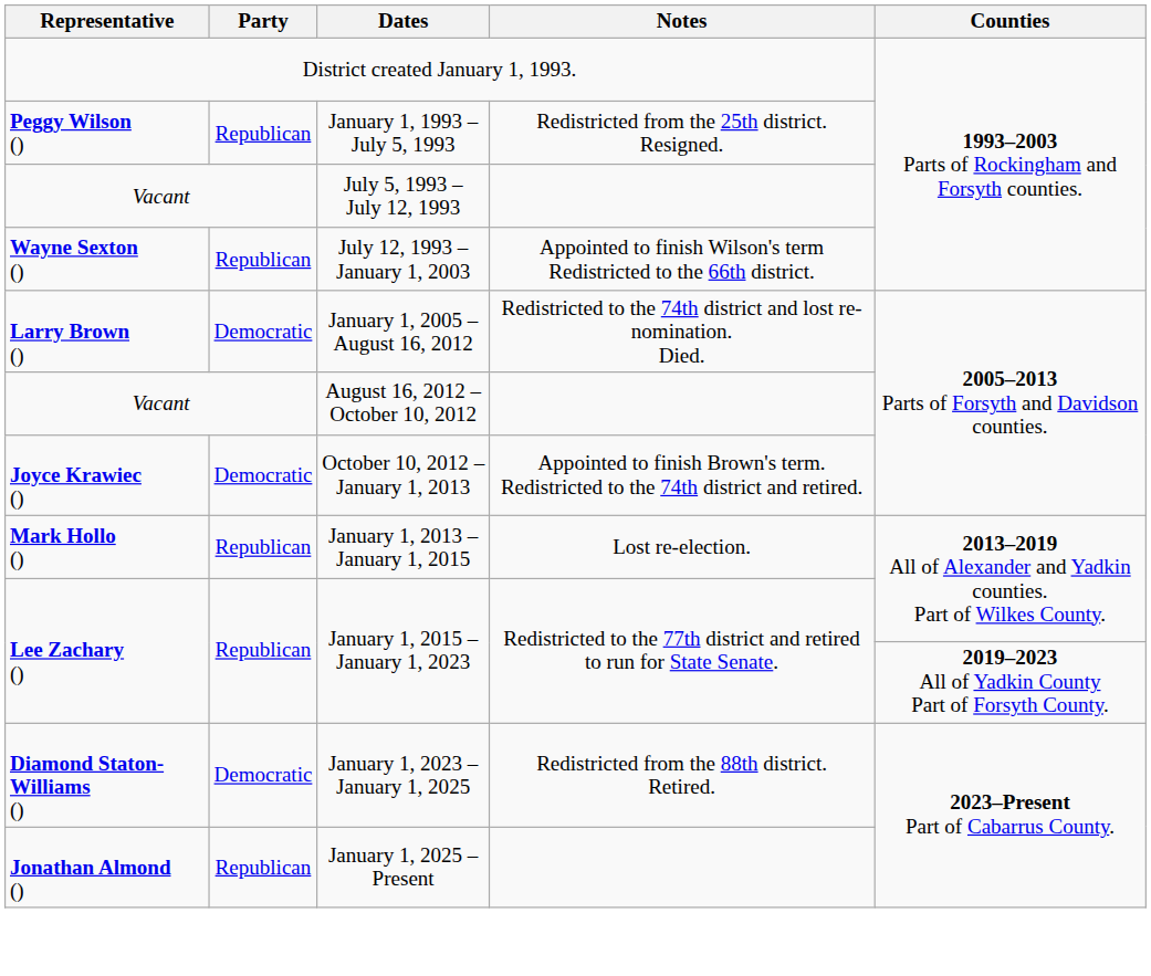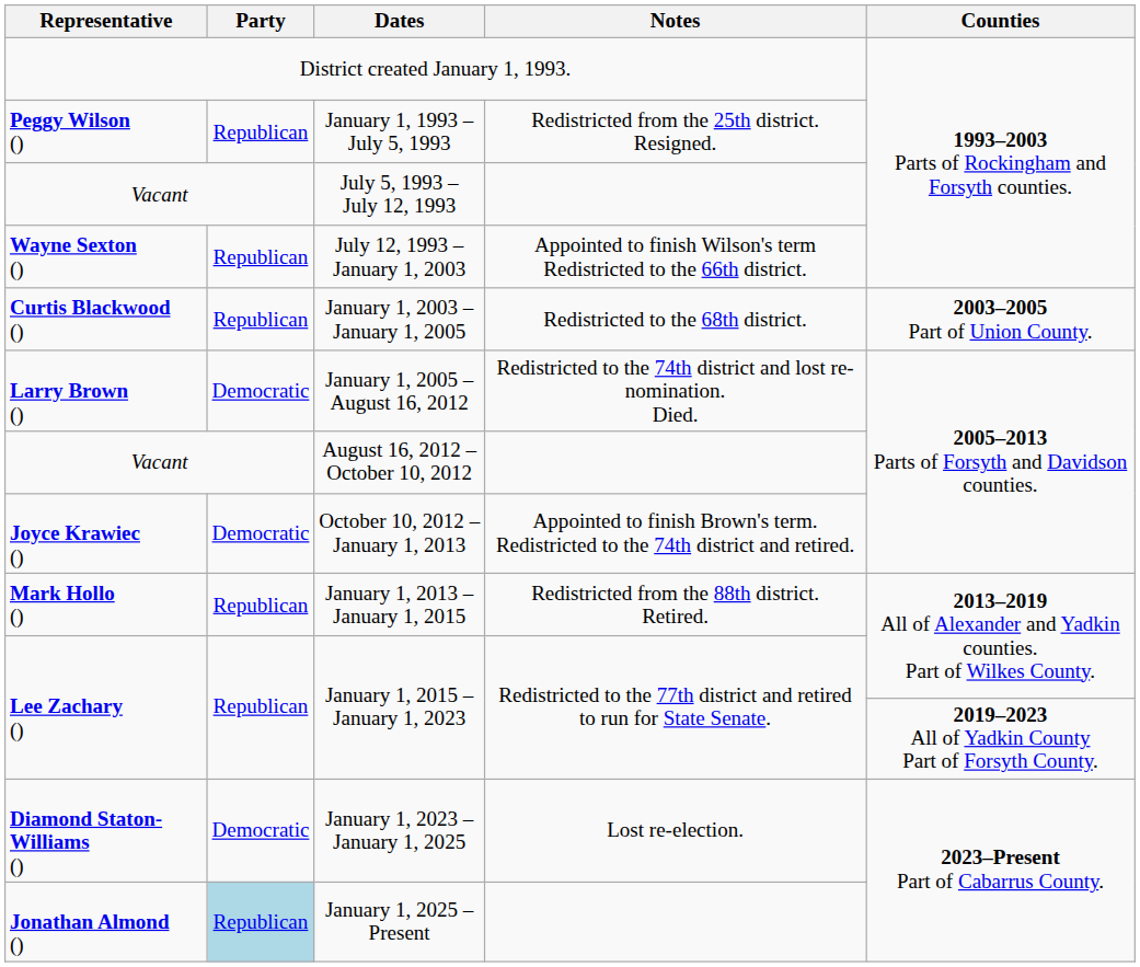 <table class=wikitable style="text-align:center">
 <tr>
 <th>Representative</th>
 <th>Party</th>
 <th>Dates</th>
 <th>Notes</th>
 <th>Counties</th>
 </tr>
 <tr style="height:3em">
 <td colspan=4>District created January 1, 1993.</td>
 <td rowspan=4><strong>1993–2003</strong> <br> Parts of <a href='#'>Rockingham</a> and <a href='#'>Forsyth</a> counties.</td>
 </tr>
 <tr style="height:3em">
 <td align=left><strong><a href='#'>Peggy Wilson</a></strong><br>()</td>
 <td><a href='#'>Republican</a></td>
 <td nowrap>January 1, 1993 – <br> July 5, 1993</td>
 <td>Redistricted from the <a href='#'>25th</a> district. <br> Resigned.</td>
 </tr>
 <tr style="height:3em">
 <td colspan=2><em>Vacant</em></td>
 <td nowrap>July 5, 1993 – <br> July 12, 1993</td>
 </tr>
 <tr style="height:3em">
 <td align=left><strong><a href='#'>Wayne Sexton</a></strong><br>()</td>
 <td><a href='#'>Republican</a></td>
 <td nowrap>July 12, 1993 – <br> January 1, 2003</td>
 <td>Appointed to finish Wilson's term <br> Redistricted to the <a href='#'>66th</a> district.</td>
 </tr>
 <tr style="height:3em">
+<td align=left><strong><a href='#'>Curtis Blackwood</a></strong><br>()</td>
+<td><a href='#'>Republican</a></td>
+<td nowrap>January 1, 2003 – <br> January 1, 2005</td>
+<td>Redistricted to the <a href='#'>68th</a> district.</td>
+<td><strong>2003–2005</strong> <br> Part of <a href='#'>Union County</a>.</td>
+</tr>
+<tr style="height:3em">
 <td align=left><br><strong><a href='#'>Larry Brown</a></strong><br>()</td>
 <td><a href='#'>Democratic</a></td>
 <td nowrap>January 1, 2005 – <br> August 16, 2012</td>
 <td>Redistricted to the <a href='#'>74th</a> district and lost re-nomination. <br> Died.</td>
 <td rowspan=3><strong>2005–2013</strong> <br> Parts of <a href='#'>Forsyth</a> and <a href='#'>Davidson</a> counties.</td>
 </tr>
 <tr style="height:3em">
 <td colspan=2><em>Vacant</em></td>
 <td nowrap>August 16, 2012 – <br> October 10, 2012</td>
 <td></td>
 </tr>
 <tr style="height:3em">
 <td align=left><br><strong><a href='#'>Joyce Krawiec</a></strong><br>()</td>
 <td><a href='#'>Democratic</a></td>
 <td nowrap>October 10, 2012 – <br> January 1, 2013</td>
 <td>Appointed to finish Brown's term. <br> Redistricted to the <a href='#'>74th</a> district and retired.</td>
 </tr>
 <tr style="height:3em">
 <td align=left><strong><a href='#'>Mark Hollo</a></strong><br>()</td>
 <td><a href='#'>Republican</a></td>
 <td nowrap>January 1, 2013 – <br> January 1, 2015</td>
-<td>Lost re-election.</td>
+<td>Redistricted from the <a href='#'>88th</a> district. <br> Retired.</td>
 <td rowspan=2><strong>2013–2019</strong> <br> All of <a href='#'>Alexander</a> and <a href='#'>Yadkin</a> counties. <br> Part of <a href='#'>Wilkes County</a>.</td>
 </tr>
 <tr style="height:3em">
 <td rowspan=2 align=left><br><strong><a href='#'>Lee Zachary</a></strong><br>()</td>
 <td rowspan=2 ><a href='#'>Republican</a></td>
 <td rowspan=2 nowrap>January 1, 2015 – <br> January 1, 2023</td>
 <td rowspan=2>Redistricted to the <a href='#'>77th</a> district and retired to run for <a href='#'>State Senate</a>.</td>
 </tr>
 <tr style="height:3em">
 <td><strong>2019–2023</strong> <br> All of <a href='#'>Yadkin County</a> <br> Part of <a href='#'>Forsyth County</a>.</td>
 </tr>
 <tr style="height:3em">
 <td align=left><br><strong><a href='#'>Diamond Staton-Williams</a></strong><br>()</td>
 <td><a href='#'>Democratic</a></td>
 <td nowrap>January 1, 2023 – <br> January 1, 2025</td>
-<td>Redistricted from the <a href='#'>88th</a> district. <br> Retired.</td>
+<td>Lost re-election.</td>
 <td rowspan=2><strong>2023–Present</strong> <br> Part of <a href='#'>Cabarrus County</a>.</td>
 </tr>
 <tr style="height:3em">
 <td align=left><br><strong><a href='#'>Jonathan Almond</a></strong><br>()</td>
-<td><a href='#'>Republican</a></td>
+<td style="background: lightblue;"><a href='#'>Republican</a></td>
 <td nowrap>January 1, 2025 – <br> Present</td>
 <td></td>
 </tr>
 </table>
